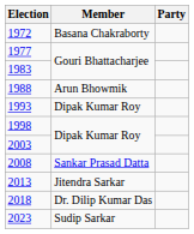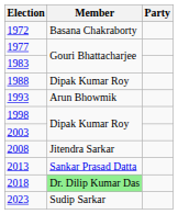 <table class="wikitable sortable">
 <tr>
 <th>Election</th>
 <th>Member</th>
 <th colspan=2>Party</th>
 </tr>
 <tr>
 <td><a href='#'>1972</a></td>
 <td>Basana Chakraborty</td>
 <td></td>
 </tr>
 <tr>
 <td><a href='#'>1977</a></td>
 <td rowspan=2>Gouri Bhattacharjee</td>
 <td></td>
 </tr>
 <tr>
 <td><a href='#'>1983</a></td>
 </tr>
 <tr>
 <td><a href='#'>1988</a></td>
-<td>Arun Bhowmik</td>
+<td>Dipak Kumar Roy</td>
 <td></td>
 </tr>
 <tr>
 <td><a href='#'>1993</a></td>
-<td>Dipak Kumar Roy</td>
+<td>Arun Bhowmik</td>
 <td></td>
 </tr>
 <tr>
 <td><a href='#'>1998</a></td>
 <td rowspan=2>Dipak Kumar Roy</td>
 <td></td>
 </tr>
 <tr>
 <td><a href='#'>2003</a></td>
 </tr>
 <tr>
 <td><a href='#'>2008</a></td>
+<td>Jitendra Sarkar</td>
+<td></td>
+</tr>
+<tr>
+<td><a href='#'>2013</a></td>
 <td><a href='#'>Sankar Prasad Datta</a></td>
 <td></td>
 </tr>
 <tr>
-<td><a href='#'>2013</a></td>
-<td>Jitendra Sarkar</td>
-<td></td>
-</tr>
-<tr>
 <td><a href='#'>2018</a></td>
-<td>Dr. Dilip Kumar Das</td>
+<td style="background: lightgreen;">Dr. Dilip Kumar Das</td>
 <td></td>
 </tr>
 <tr>
 <td><a href='#'>2023</a></td>
 <td>Sudip Sarkar</td>
 <td></td>
 </tr>
 </table>
